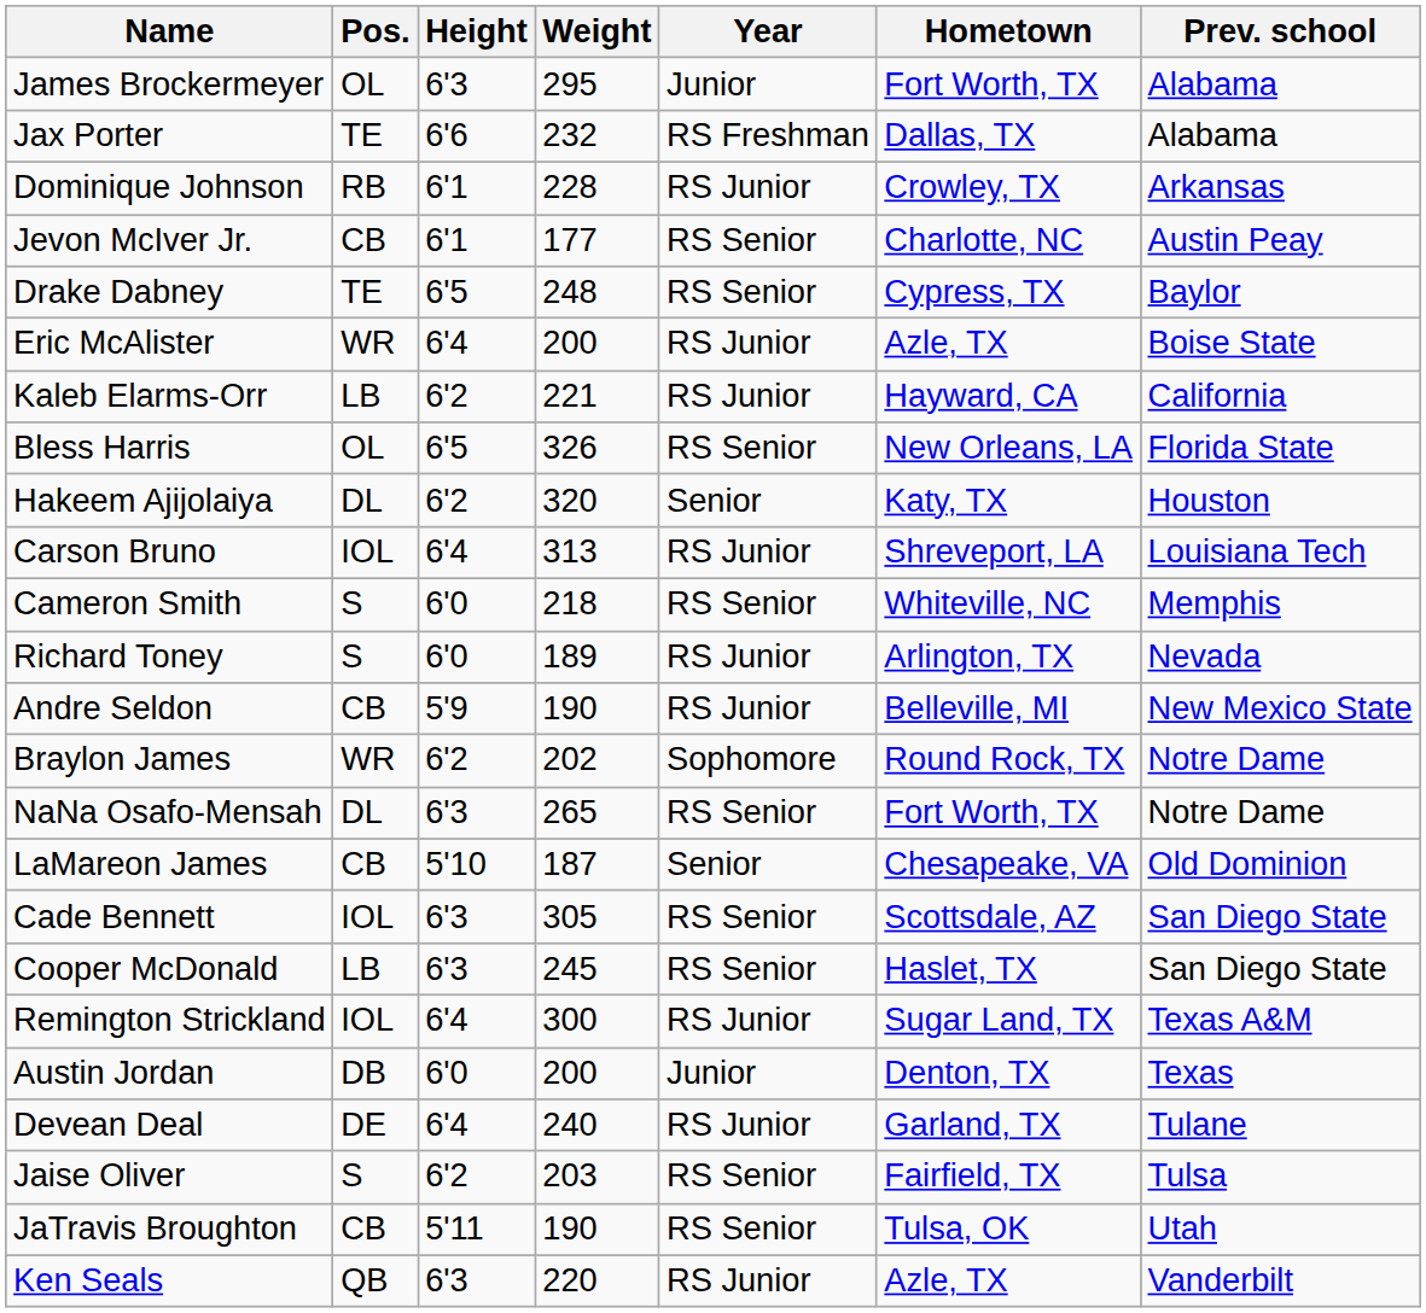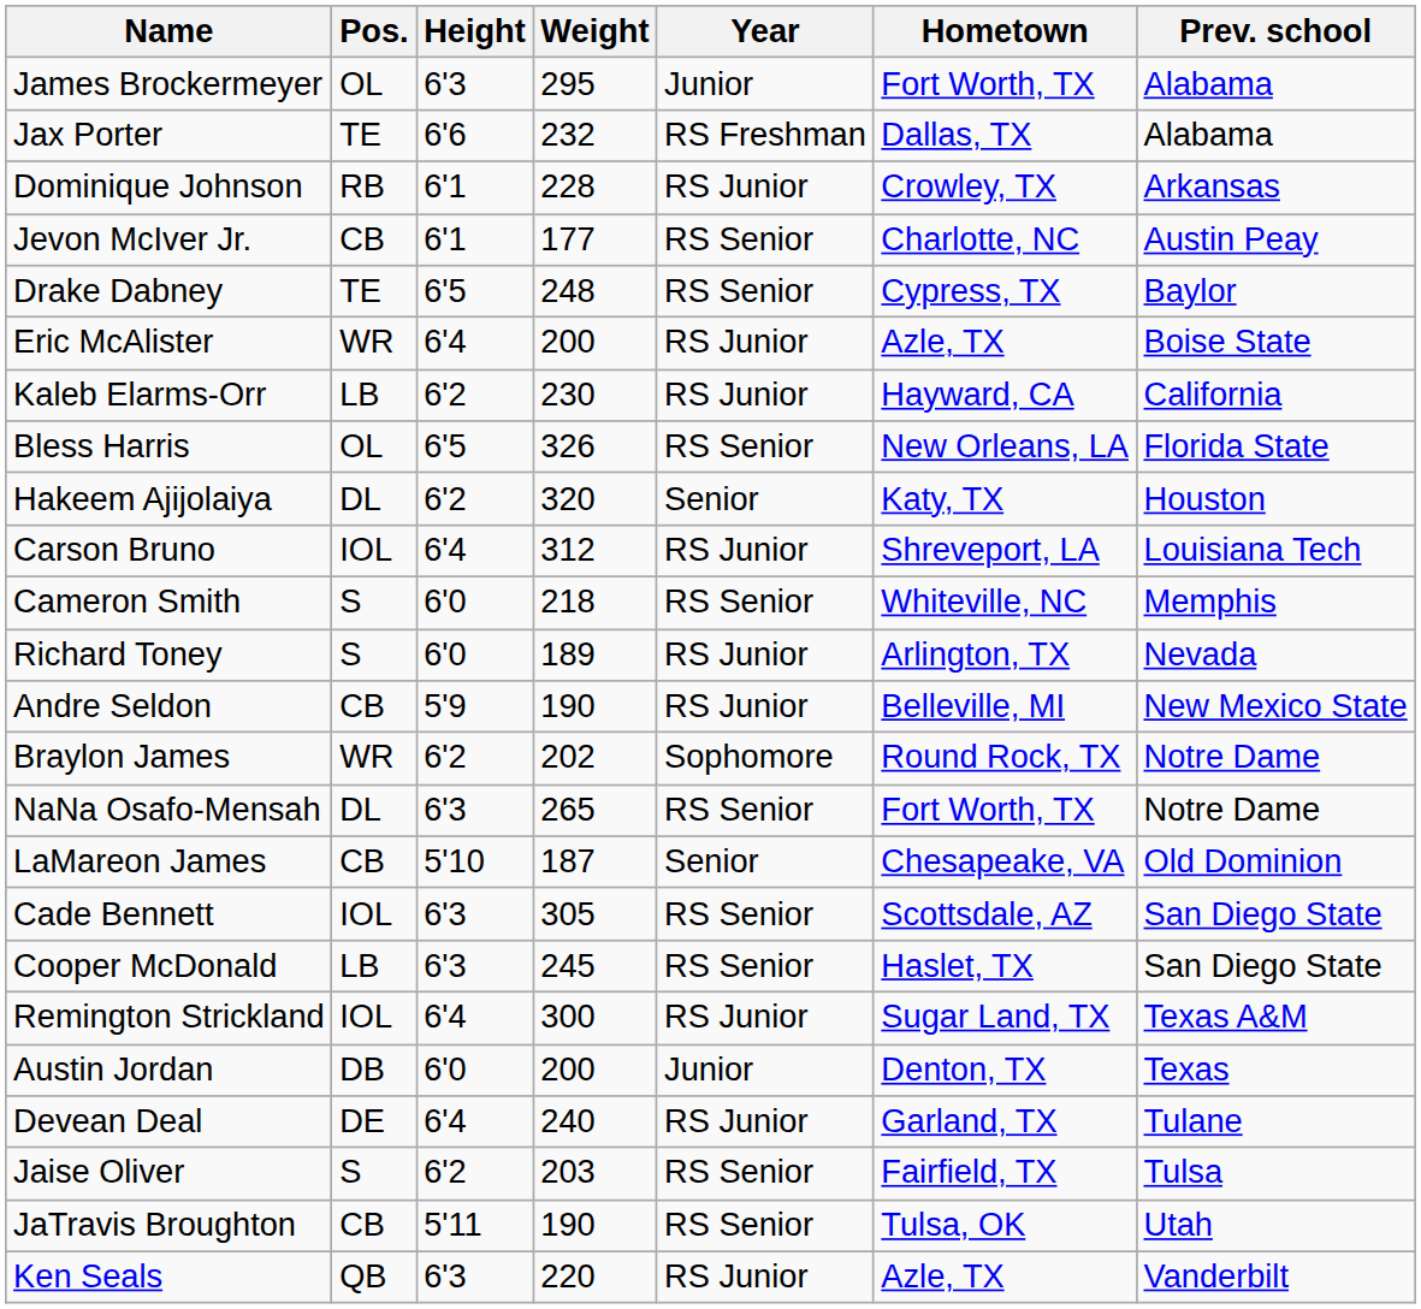 <table class="wikitable sortable">
 <tr>
 <th>Name</th>
 <th>Pos.</th>
 <th>Height</th>
 <th>Weight</th>
 <th>Year</th>
 <th>Hometown</th>
 <th>Prev. school</th>
 </tr>
 <tr>
 <td>James Brockermeyer</td>
 <td>OL</td>
 <td>6'3</td>
 <td>295</td>
 <td>Junior</td>
 <td><a href='#'>Fort Worth, TX</a></td>
 <td><a href='#'>Alabama</a></td>
 </tr>
 <tr>
 <td>Jax Porter</td>
 <td>TE</td>
 <td>6'6</td>
 <td>232</td>
 <td>RS Freshman</td>
 <td><a href='#'>Dallas, TX</a></td>
 <td>Alabama</td>
 </tr>
 <tr>
 <td>Dominique Johnson</td>
 <td>RB</td>
 <td>6'1</td>
 <td>228</td>
 <td>RS Junior</td>
 <td><a href='#'>Crowley, TX</a></td>
 <td><a href='#'>Arkansas</a></td>
 </tr>
 <tr>
 <td>Jevon McIver Jr.</td>
 <td>CB</td>
 <td>6'1</td>
 <td>177</td>
 <td>RS Senior</td>
 <td><a href='#'>Charlotte, NC</a></td>
 <td><a href='#'>Austin Peay</a></td>
 </tr>
 <tr>
 <td>Drake Dabney</td>
 <td>TE</td>
 <td>6'5</td>
 <td>248</td>
 <td>RS Senior</td>
 <td><a href='#'>Cypress, TX</a></td>
 <td><a href='#'>Baylor</a></td>
 </tr>
 <tr>
 <td>Eric McAlister</td>
 <td>WR</td>
 <td>6'4</td>
 <td>200</td>
 <td>RS Junior</td>
 <td><a href='#'>Azle, TX</a></td>
 <td><a href='#'>Boise State</a></td>
 </tr>
 <tr>
 <td>Kaleb Elarms-Orr</td>
 <td>LB</td>
 <td>6'2</td>
-<td>221</td>
+<td>230</td>
 <td>RS Junior</td>
 <td><a href='#'>Hayward, CA</a></td>
 <td><a href='#'>California</a></td>
 </tr>
 <tr>
 <td>Bless Harris</td>
 <td>OL</td>
 <td>6'5</td>
 <td>326</td>
 <td>RS Senior</td>
 <td><a href='#'>New Orleans, LA</a></td>
 <td><a href='#'>Florida State</a></td>
 </tr>
 <tr>
 <td>Hakeem Ajijolaiya</td>
 <td>DL</td>
 <td>6'2</td>
 <td>320</td>
 <td>Senior</td>
 <td><a href='#'>Katy, TX</a></td>
 <td><a href='#'>Houston</a></td>
 </tr>
 <tr>
 <td>Carson Bruno</td>
 <td>IOL</td>
 <td>6'4</td>
-<td>313</td>
+<td>312</td>
 <td>RS Junior</td>
 <td><a href='#'>Shreveport, LA</a></td>
 <td><a href='#'>Louisiana Tech</a></td>
 </tr>
 <tr>
 <td>Cameron Smith</td>
 <td>S</td>
 <td>6'0</td>
 <td>218</td>
 <td>RS Senior</td>
 <td><a href='#'>Whiteville, NC</a></td>
 <td><a href='#'>Memphis</a></td>
 </tr>
 <tr>
 <td>Richard Toney</td>
 <td>S</td>
 <td>6'0</td>
 <td>189</td>
 <td>RS Junior</td>
 <td><a href='#'>Arlington, TX</a></td>
 <td><a href='#'>Nevada</a></td>
 </tr>
 <tr>
 <td>Andre Seldon</td>
 <td>CB</td>
 <td>5'9</td>
 <td>190</td>
 <td>RS Junior</td>
 <td><a href='#'>Belleville, MI</a></td>
 <td><a href='#'>New Mexico State</a></td>
 </tr>
 <tr>
 <td>Braylon James</td>
 <td>WR</td>
 <td>6'2</td>
 <td>202</td>
 <td>Sophomore</td>
 <td><a href='#'>Round Rock, TX</a></td>
 <td><a href='#'>Notre Dame</a></td>
 </tr>
 <tr>
 <td>NaNa Osafo-Mensah</td>
 <td>DL</td>
 <td>6'3</td>
 <td>265</td>
 <td>RS Senior</td>
 <td><a href='#'>Fort Worth, TX</a></td>
 <td>Notre Dame</td>
 </tr>
 <tr>
 <td>LaMareon James</td>
 <td>CB</td>
 <td>5'10</td>
 <td>187</td>
 <td>Senior</td>
 <td><a href='#'>Chesapeake, VA</a></td>
 <td><a href='#'>Old Dominion</a></td>
 </tr>
 <tr>
 <td>Cade Bennett</td>
 <td>IOL</td>
 <td>6'3</td>
 <td>305</td>
 <td>RS Senior</td>
 <td><a href='#'>Scottsdale, AZ</a></td>
 <td><a href='#'>San Diego State</a></td>
 </tr>
 <tr>
 <td>Cooper McDonald</td>
 <td>LB</td>
 <td>6'3</td>
 <td>245</td>
 <td>RS Senior</td>
 <td><a href='#'>Haslet, TX</a></td>
 <td>San Diego State</td>
 </tr>
 <tr>
 <td>Remington Strickland</td>
 <td>IOL</td>
 <td>6'4</td>
 <td>300</td>
 <td>RS Junior</td>
 <td><a href='#'>Sugar Land, TX</a></td>
 <td><a href='#'>Texas A&M</a></td>
 </tr>
 <tr>
 <td>Austin Jordan</td>
 <td>DB</td>
 <td>6'0</td>
 <td>200</td>
 <td>Junior</td>
 <td><a href='#'>Denton, TX</a></td>
 <td><a href='#'>Texas</a></td>
 </tr>
 <tr>
 <td>Devean Deal</td>
 <td>DE</td>
 <td>6'4</td>
 <td>240</td>
 <td>RS Junior</td>
 <td><a href='#'>Garland, TX</a></td>
 <td><a href='#'>Tulane</a></td>
 </tr>
 <tr>
 <td>Jaise Oliver</td>
 <td>S</td>
 <td>6'2</td>
 <td>203</td>
 <td>RS Senior</td>
 <td><a href='#'>Fairfield, TX</a></td>
 <td><a href='#'>Tulsa</a></td>
 </tr>
 <tr>
 <td>JaTravis Broughton</td>
 <td>CB</td>
 <td>5'11</td>
 <td>190</td>
 <td>RS Senior</td>
 <td><a href='#'>Tulsa, OK</a></td>
 <td><a href='#'>Utah</a></td>
 </tr>
 <tr>
 <td><a href='#'>Ken Seals</a></td>
 <td>QB</td>
 <td>6'3</td>
 <td>220</td>
 <td>RS Junior</td>
 <td><a href='#'>Azle, TX</a></td>
 <td><a href='#'>Vanderbilt</a></td>
 </tr>
 </table>
